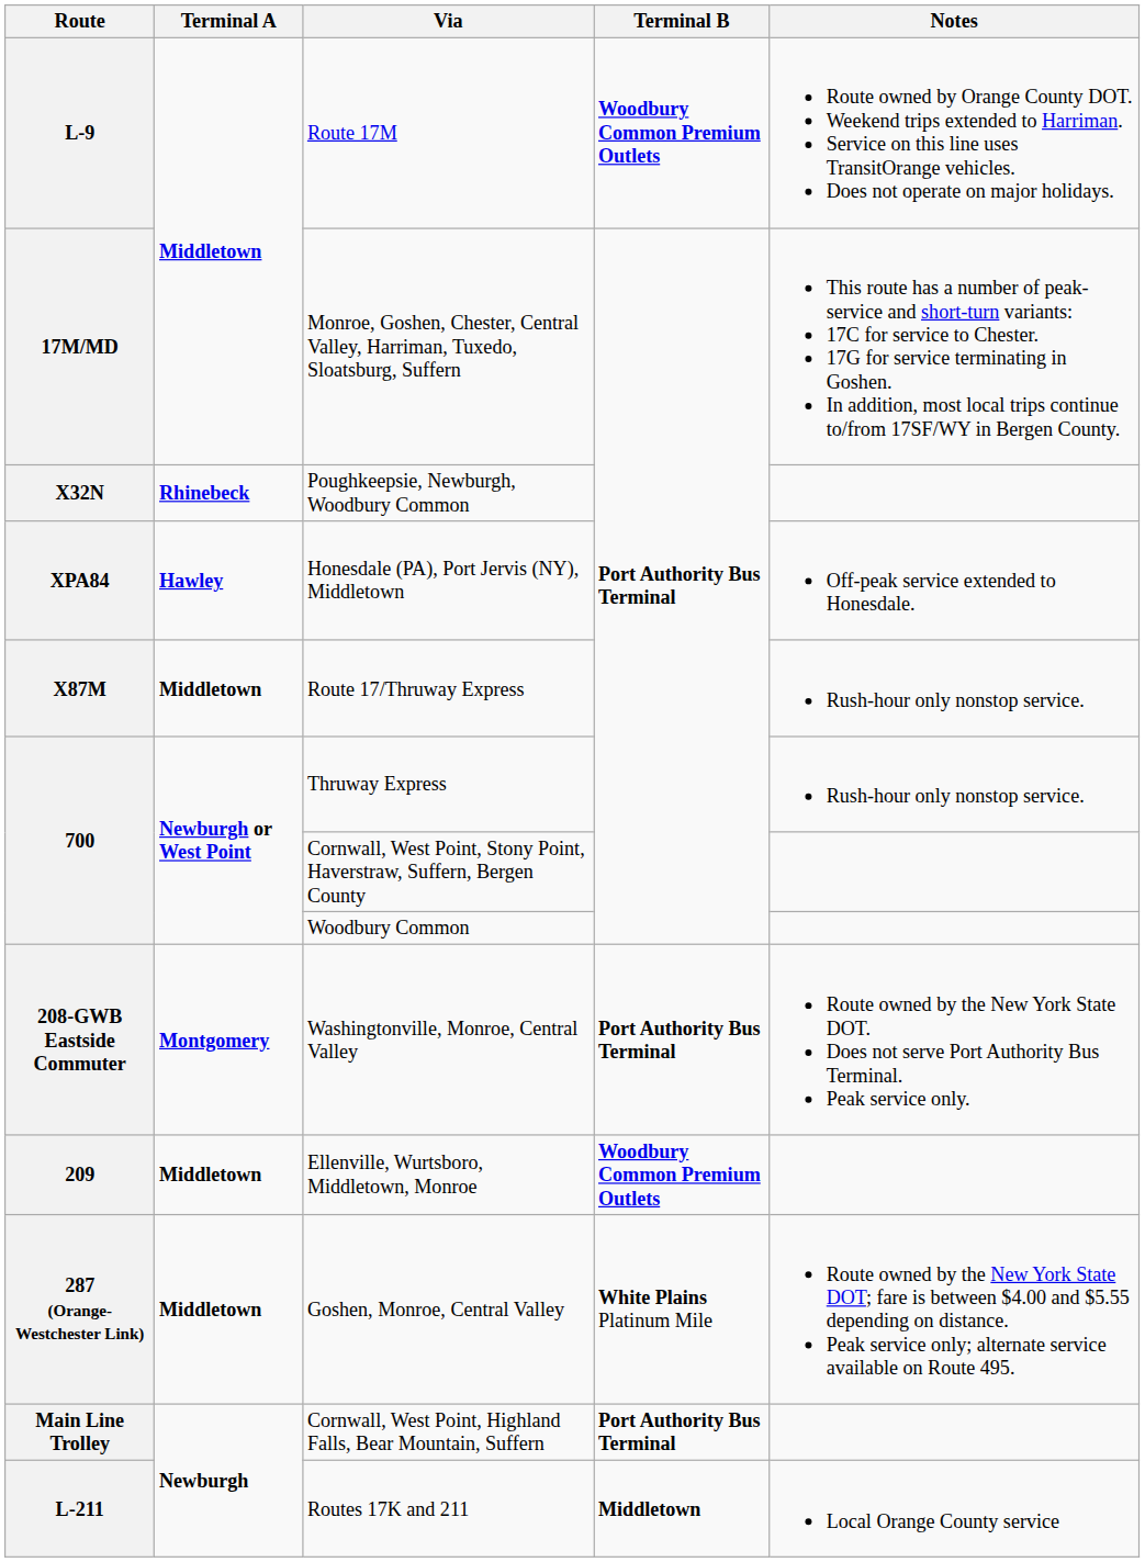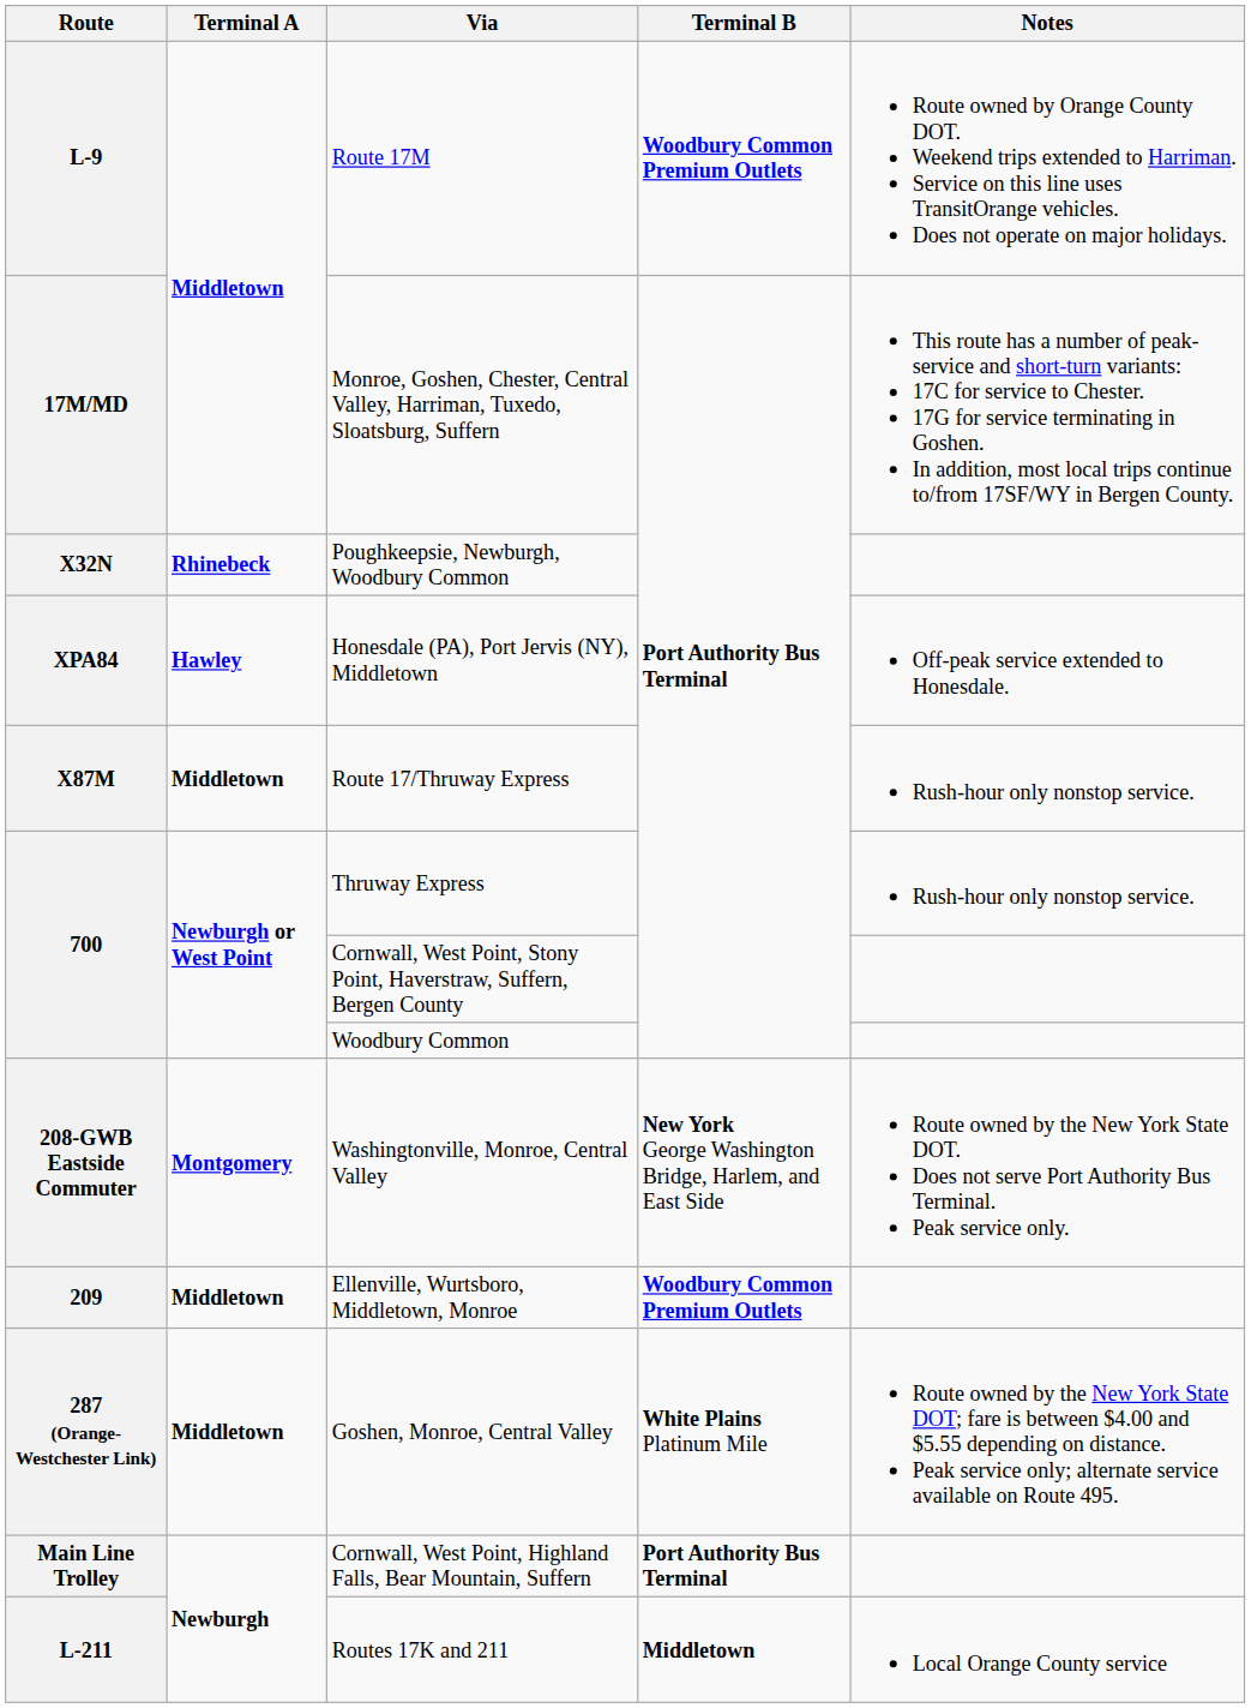 <table class="wikitable" style="font-size: 95%;" |>
 <tr>
 <th>Route</th>
 <th>Terminal A</th>
 <th>Via</th>
 <th>Terminal B</th>
 <th>Notes</th>
 </tr>
 <tr>
 <th><div>L-9</div></th>
 <td rowspan="2"><strong><a href='#'>Middletown</a></strong></td>
 <td><a href='#'>Route 17M</a></td>
 <td><strong><a href='#'>Woodbury Common Premium Outlets</a></strong></td>
 <td><br><ul><li>Route owned by Orange County DOT.</li><li>Weekend trips extended to <a href='#'>Harriman</a>.</li><li>Service on this line uses TransitOrange vehicles.</li><li>Does not operate on major holidays.</li></ul></td>
 </tr>
 <tr>
 <th><div>17M/MD</div></th>
 <td>Monroe, Goshen, Chester, Central Valley, Harriman, Tuxedo, Sloatsburg, Suffern</td>
 <td rowspan="7"><strong>Port Authority Bus Terminal</strong></td>
 <td><br><ul><li>This route has a number of peak-service and <a href='#'>short-turn</a> variants:</li><li>17C for service to Chester.</li><li>17G for service terminating in Goshen.</li><li>In addition, most local trips continue to/from 17SF/WY in Bergen County.</li></ul></td>
 </tr>
 <tr>
 <th><div>X32N</div></th>
 <td><strong><a href='#'>Rhinebeck</a></strong></td>
 <td>Poughkeepsie, Newburgh, Woodbury Common</td>
 <td></td>
 </tr>
 <tr>
 <th><div>XPA84</div></th>
 <td><strong><a href='#'>Hawley</a></strong></td>
 <td>Honesdale (PA), Port Jervis (NY), Middletown</td>
 <td><br><ul><li>Off-peak service extended to Honesdale.</li></ul></td>
 </tr>
 <tr>
 <th><div>X87M</div></th>
 <td><strong>Middletown</strong></td>
 <td>Route 17/Thruway Express</td>
 <td><br><ul><li>Rush-hour only nonstop service.</li></ul></td>
 </tr>
 <tr>
 <th rowspan="3">700</th>
 <td rowspan="3"><strong><a href='#'>Newburgh</a> or <a href='#'>West Point</a></strong></td>
 <td>Thruway Express</td>
 <td><br><ul><li>Rush-hour only nonstop service.</li></ul></td>
 </tr>
 <tr>
 <td>Cornwall, West Point, Stony Point, Haverstraw, Suffern, Bergen County</td>
 <td></td>
 </tr>
 <tr>
 <td>Woodbury Common</td>
 <td></td>
 </tr>
 <tr>
 <th><div>208-GWB Eastside Commuter</div></th>
 <td><strong><a href='#'>Montgomery</a></strong></td>
 <td>Washingtonville, Monroe, Central Valley</td>
-<td><strong>Port Authority Bus Terminal</strong></td>
+<td><strong>New York</strong><br>George Washington Bridge, Harlem, and East Side</td>
 <td><br><ul><li>Route owned by the New York State DOT.</li><li>Does not serve Port Authority Bus Terminal.</li><li>Peak service only.</li></ul></td>
 </tr>
 <tr>
 <th><div>209</div></th>
 <td><strong>Middletown</strong></td>
 <td>Ellenville, Wurtsboro, Middletown, Monroe</td>
 <td><strong><a href='#'>Woodbury Common Premium Outlets</a></strong></td>
 <td></td>
 </tr>
 <tr>
 <th><div>287<br><small>(Orange-Westchester Link)</small></div></th>
 <td><strong>Middletown</strong></td>
 <td>Goshen, Monroe, Central Valley</td>
 <td><strong>White Plains</strong><br>Platinum Mile</td>
 <td><br><ul><li>Route owned by the <a href='#'>New York State DOT</a>; fare is between $4.00 and $5.55 depending on distance.</li><li>Peak service only; alternate service available on Route 495.</li></ul></td>
 </tr>
 <tr>
 <th><div>Main Line<br>Trolley</div></th>
 <td rowspan="2"><strong>Newburgh</strong></td>
 <td>Cornwall, West Point, Highland Falls, Bear Mountain, Suffern</td>
 <td><strong>Port Authority Bus Terminal</strong></td>
 <td></td>
 </tr>
 <tr>
 <th><div>L-211</div></th>
 <td>Routes 17K and 211</td>
 <td><strong>Middletown</strong></td>
 <td><br><ul><li>Local Orange County service</li></ul></td>
 </tr>
 </table>
